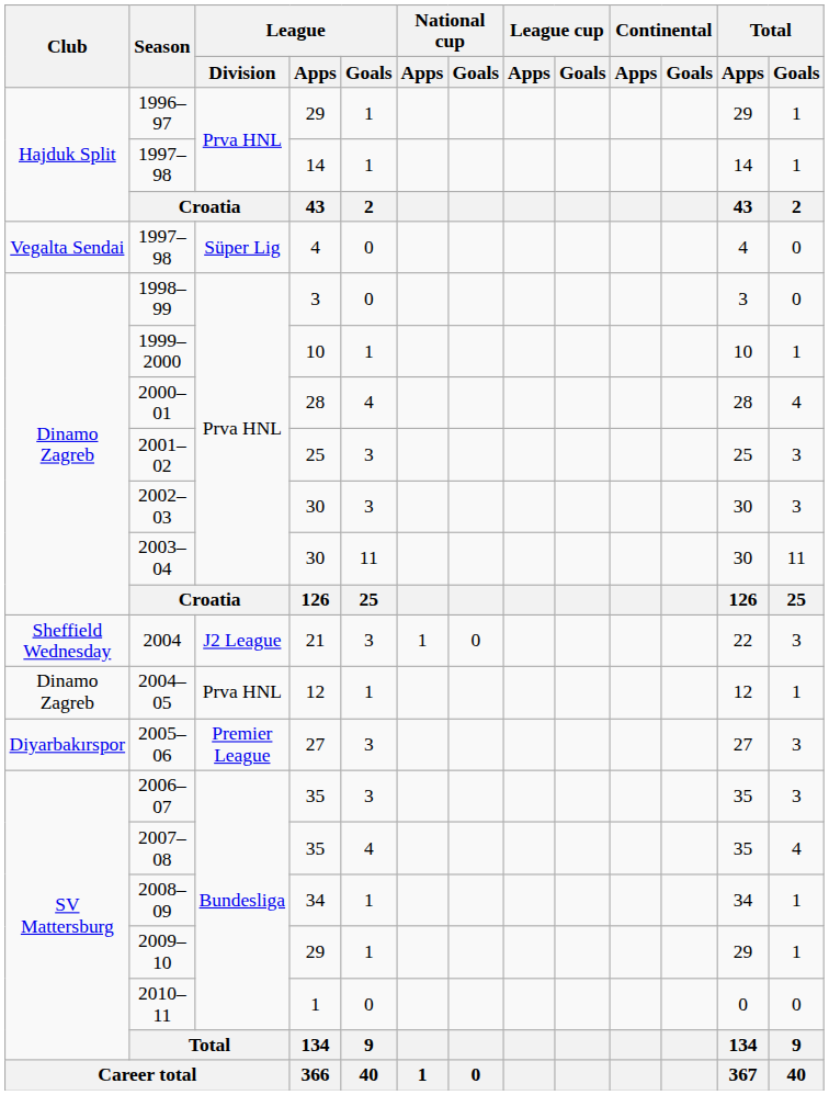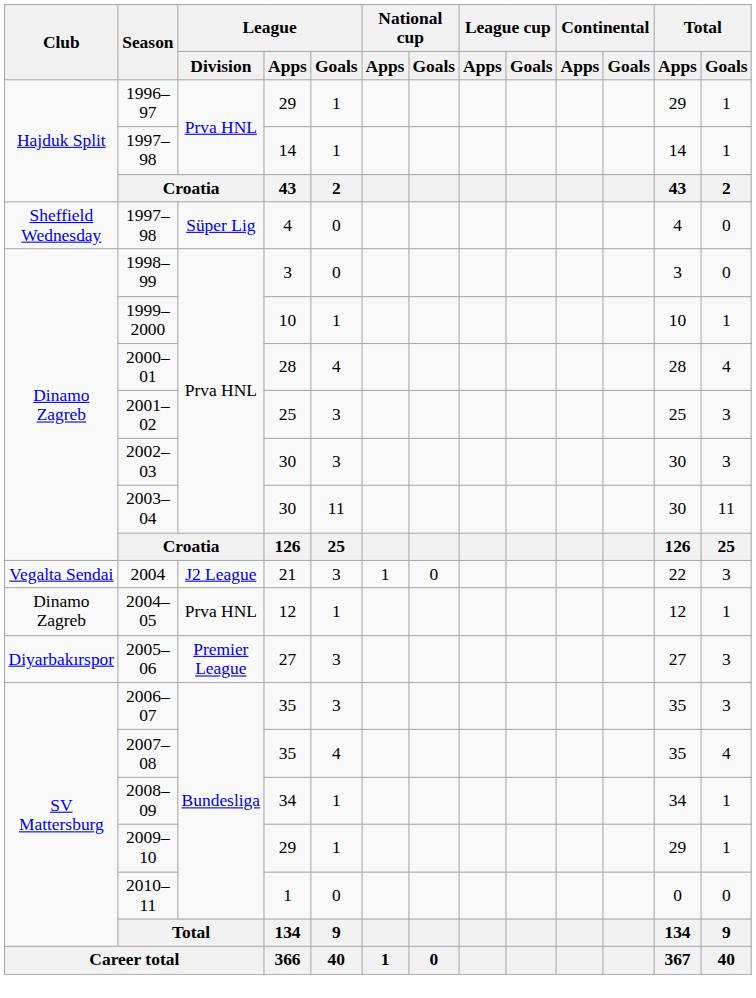 <table class="wikitable" style="text-align:center">
 <tr>
 <th rowspan="2">Club</th>
 <th rowspan="2">Season</th>
 <th colspan="3">League</th>
 <th colspan="2">National cup</th>
 <th colspan="2">League cup</th>
 <th colspan="2">Continental</th>
 <th colspan="2">Total</th>
 </tr>
 <tr>
 <th>Division</th>
 <th>Apps</th>
 <th>Goals</th>
 <th>Apps</th>
 <th>Goals</th>
 <th>Apps</th>
 <th>Goals</th>
 <th>Apps</th>
 <th>Goals</th>
 <th>Apps</th>
 <th>Goals</th>
 </tr>
 <tr>
 <td rowspan="3"><a href='#'>Hajduk Split</a></td>
 <td>1996–97</td>
 <td rowspan="2"><a href='#'>Prva HNL</a></td>
 <td>29</td>
 <td>1</td>
 <td></td>
 <td></td>
 <td></td>
 <td></td>
 <td></td>
 <td></td>
 <td>29</td>
 <td>1</td>
 </tr>
 <tr>
 <td>1997–98</td>
 <td>14</td>
 <td>1</td>
 <td></td>
 <td></td>
 <td></td>
 <td></td>
 <td></td>
 <td></td>
 <td>14</td>
 <td>1</td>
 </tr>
 <tr>
 <th colspan="2">Croatia</th>
 <th>43</th>
 <th>2</th>
 <th></th>
 <th></th>
 <th></th>
 <th></th>
 <th></th>
 <th></th>
 <th>43</th>
 <th>2</th>
 </tr>
 <tr>
-<td><a href='#'>Vegalta Sendai</a></td>
+<td><a href='#'>Sheffield Wednesday</a></td>
 <td>1997–98</td>
 <td><a href='#'>Süper Lig</a></td>
 <td>4</td>
 <td>0</td>
 <td></td>
 <td></td>
 <td></td>
 <td></td>
 <td></td>
 <td></td>
 <td>4</td>
 <td>0</td>
 </tr>
 <tr>
 <td rowspan="7"><a href='#'>Dinamo Zagreb</a></td>
 <td>1998–99</td>
 <td rowspan="6">Prva HNL</td>
 <td>3</td>
 <td>0</td>
 <td></td>
 <td></td>
 <td></td>
 <td></td>
 <td></td>
 <td></td>
 <td>3</td>
 <td>0</td>
 </tr>
 <tr>
 <td>1999–2000</td>
 <td>10</td>
 <td>1</td>
 <td></td>
 <td></td>
 <td></td>
 <td></td>
 <td></td>
 <td></td>
 <td>10</td>
 <td>1</td>
 </tr>
 <tr>
 <td>2000–01</td>
 <td>28</td>
 <td>4</td>
 <td></td>
 <td></td>
 <td></td>
 <td></td>
 <td></td>
 <td></td>
 <td>28</td>
 <td>4</td>
 </tr>
 <tr>
 <td>2001–02</td>
 <td>25</td>
 <td>3</td>
 <td></td>
 <td></td>
 <td></td>
 <td></td>
 <td></td>
 <td></td>
 <td>25</td>
 <td>3</td>
 </tr>
 <tr>
 <td>2002–03</td>
 <td>30</td>
 <td>3</td>
 <td></td>
 <td></td>
 <td></td>
 <td></td>
 <td></td>
 <td></td>
 <td>30</td>
 <td>3</td>
 </tr>
 <tr>
 <td>2003–04</td>
 <td>30</td>
 <td>11</td>
 <td></td>
 <td></td>
 <td></td>
 <td></td>
 <td></td>
 <td></td>
 <td>30</td>
 <td>11</td>
 </tr>
 <tr>
 <th colspan="2">Croatia</th>
 <th>126</th>
 <th>25</th>
 <th></th>
 <th></th>
 <th></th>
 <th></th>
 <th></th>
 <th></th>
 <th>126</th>
 <th>25</th>
 </tr>
 <tr>
-<td><a href='#'>Sheffield Wednesday</a></td>
+<td><a href='#'>Vegalta Sendai</a></td>
 <td>2004</td>
 <td><a href='#'>J2 League</a></td>
 <td>21</td>
 <td>3</td>
 <td>1</td>
 <td>0</td>
 <td></td>
 <td></td>
 <td></td>
 <td></td>
 <td>22</td>
 <td>3</td>
 </tr>
 <tr>
 <td>Dinamo Zagreb</td>
 <td>2004–05</td>
 <td>Prva HNL</td>
 <td>12</td>
 <td>1</td>
 <td></td>
 <td></td>
 <td></td>
 <td></td>
 <td></td>
 <td></td>
 <td>12</td>
 <td>1</td>
 </tr>
 <tr>
 <td><a href='#'>Diyarbakırspor</a></td>
 <td>2005–06</td>
 <td><a href='#'>Premier League</a></td>
 <td>27</td>
 <td>3</td>
 <td></td>
 <td></td>
 <td></td>
 <td></td>
 <td></td>
 <td></td>
 <td>27</td>
 <td>3</td>
 </tr>
 <tr>
 <td rowspan="6"><a href='#'>SV Mattersburg</a></td>
 <td>2006–07</td>
 <td rowspan="5"><a href='#'>Bundesliga</a></td>
 <td>35</td>
 <td>3</td>
 <td></td>
 <td></td>
 <td></td>
 <td></td>
 <td></td>
 <td></td>
 <td>35</td>
 <td>3</td>
 </tr>
 <tr>
 <td>2007–08</td>
 <td>35</td>
 <td>4</td>
 <td></td>
 <td></td>
 <td></td>
 <td></td>
 <td></td>
 <td></td>
 <td>35</td>
 <td>4</td>
 </tr>
 <tr>
 <td>2008–09</td>
 <td>34</td>
 <td>1</td>
 <td></td>
 <td></td>
 <td></td>
 <td></td>
 <td></td>
 <td></td>
 <td>34</td>
 <td>1</td>
 </tr>
 <tr>
 <td>2009–10</td>
 <td>29</td>
 <td>1</td>
 <td></td>
 <td></td>
 <td></td>
 <td></td>
 <td></td>
 <td></td>
 <td>29</td>
 <td>1</td>
 </tr>
 <tr>
 <td>2010–11</td>
 <td>1</td>
 <td>0</td>
 <td></td>
 <td></td>
 <td></td>
 <td></td>
 <td></td>
 <td></td>
 <td>0</td>
 <td>0</td>
 </tr>
 <tr>
 <th colspan="2">Total</th>
 <th>134</th>
 <th>9</th>
 <th></th>
 <th></th>
 <th></th>
 <th></th>
 <th></th>
 <th></th>
 <th>134</th>
 <th>9</th>
 </tr>
 <tr>
 <th colspan="3">Career total</th>
 <th>366</th>
 <th>40</th>
 <th>1</th>
 <th>0</th>
 <th></th>
 <th></th>
 <th></th>
 <th></th>
 <th>367</th>
 <th>40</th>
 </tr>
 </table>
